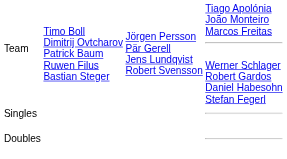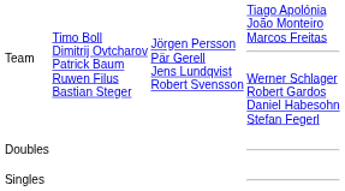 <table>
 <tr>
 <td>Team</td>
 <td><br><a href='#'>Timo Boll</a><br><a href='#'>Dimitrij Ovtcharov</a><br><a href='#'>Patrick Baum</a><br><a href='#'>Ruwen Filus</a><br><a href='#'>Bastian Steger</a></td>
 <td><br><a href='#'>Jörgen Persson</a><br><a href='#'>Pär Gerell</a><br><a href='#'>Jens Lundqvist</a><br><a href='#'>Robert Svensson</a></td>
 <td><br><a href='#'>Tiago Apolónia</a><br><a href='#'>João Monteiro</a><br><a href='#'>Marcos Freitas</a><hr><br><a href='#'>Werner Schlager</a><br><a href='#'>Robert Gardos</a><br><a href='#'>Daniel Habesohn</a><br><a href='#'>Stefan Fegerl</a></td>
 </tr>
 <tr>
+<td>Doubles</td>
+<td><br></td>
+<td><br></td>
+<td><br><hr><br></td>
+</tr>
+<tr>
 <td>Singles</td>
 <td></td>
 <td></td>
 <td><hr></td>
 </tr>
-<tr>
-<td>Doubles</td>
-<td><br></td>
-<td><br></td>
-<td><br><hr><br></td>
-</tr>
 </table>
